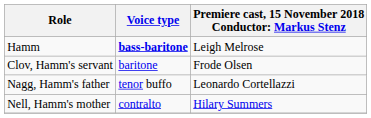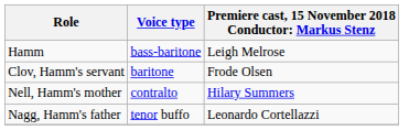 <table class="wikitable">
 <tr>
 <th>Role</th>
 <th><a href='#'>Voice type</a></th>
 <th>Premiere cast, 15 November 2018<br>Conductor: <a href='#'>Markus Stenz</a></th>
 </tr>
 <tr>
 <td>Hamm</td>
-<td><strong><a href='#'>bass-baritone</a></strong></td>
+<td><a href='#'>bass-baritone</a></td>
 <td>Leigh Melrose</td>
 </tr>
 <tr>
 <td>Clov, Hamm's servant</td>
 <td><a href='#'>baritone</a></td>
 <td>Frode Olsen</td>
 </tr>
 <tr>
+<td>Nell, Hamm's mother</td>
+<td><a href='#'>contralto</a></td>
+<td><a href='#'>Hilary Summers</a></td>
+</tr>
+<tr>
 <td>Nagg, Hamm's father</td>
 <td><a href='#'>tenor</a> buffo</td>
 <td>Leonardo Cortellazzi</td>
 </tr>
 <tr>
-<td>Nell, Hamm's mother</td>
-<td><a href='#'>contralto</a></td>
-<td><a href='#'>Hilary Summers</a></td>
-</tr>
-<tr>
 </tr>
 </table>
